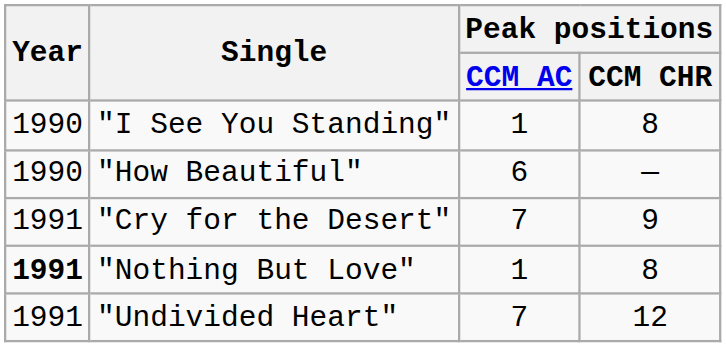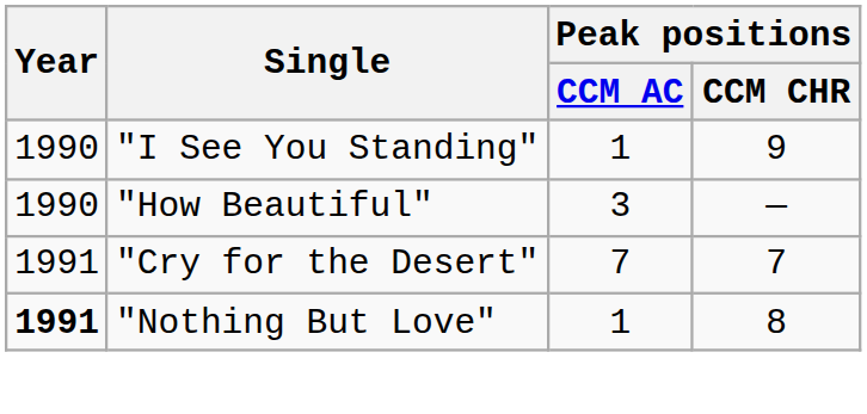 <table class="wikitable">
 <tr>
 <th rowspan="2">Year</th>
 <th rowspan="2">Single</th>
 <th colspan="2">Peak positions</th>
 </tr>
 <tr>
 <th><a href='#'>CCM AC</a></th>
 <th>CCM CHR</th>
 </tr>
 <tr>
 <td>1990</td>
 <td>"I See You Standing"</td>
 <td align="center">1</td>
-<td align="center">8</td>
+<td align="center">9</td>
 </tr>
 <tr>
 <td>1990</td>
 <td>"How Beautiful"</td>
-<td align="center">6</td>
+<td align="center">3</td>
 <td align="center">—</td>
 </tr>
 <tr>
 <td>1991</td>
 <td>"Cry for the Desert"</td>
 <td align="center">7</td>
-<td align="center">9</td>
+<td align="center">7</td>
 </tr>
 <tr>
 <td><strong>1991</strong></td>
 <td>"Nothing But Love"</td>
 <td align="center">1</td>
 <td align="center">8</td>
 </tr>
-<tr>
-<td>1991</td>
-<td>"Undivided Heart"</td>
-<td align="center">7</td>
-<td align="center">12</td>
-</tr>
 </table>
